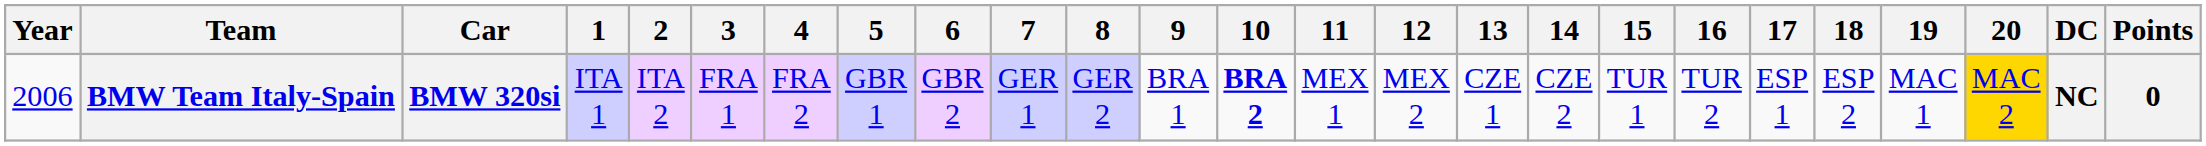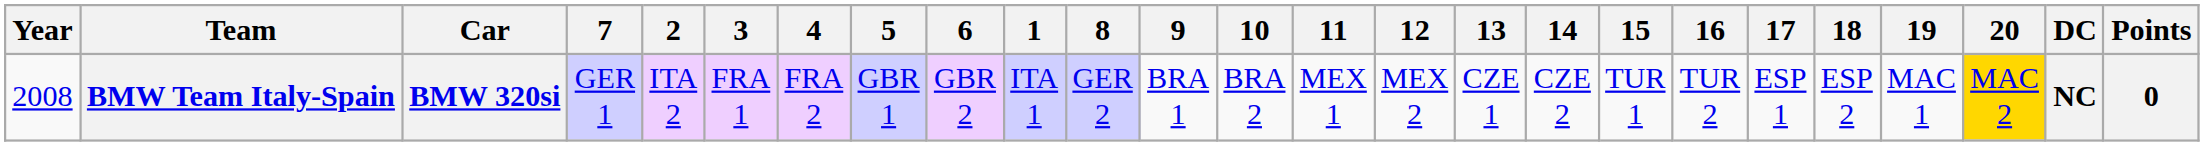 <table class="wikitable" style="text-align:center; font-size:85%">
 <tr>
 <th>Year</th>
 <th>Team</th>
 <th>Car</th>
-<th>1</th>
+<th>7</th>
 <th>2</th>
 <th>3</th>
 <th>4</th>
 <th>5</th>
 <th>6</th>
-<th>7</th>
+<th>1</th>
 <th>8</th>
 <th>9</th>
 <th>10</th>
 <th>11</th>
 <th>12</th>
 <th>13</th>
 <th>14</th>
 <th>15</th>
 <th>16</th>
 <th>17</th>
 <th>18</th>
 <th>19</th>
 <th>20</th>
 <th>DC</th>
 <th>Points</th>
 </tr>
 <tr>
-<td><a href='#'>2006</a></td>
+<td><a href='#'>2008</a></td>
 <th><a href='#'>BMW Team Italy-Spain</a></th>
 <th><a href='#'>BMW 320si</a></th>
-<td style="background:#cfcfff;"><a href='#'>ITA<br>1</a><br></td>
+<td style="background:#cfcfff;"><a href='#'>GER<br>1</a><br></td>
 <td style="background:#efcfff;"><a href='#'>ITA<br>2</a><br></td>
 <td style="background:#efcfff;"><a href='#'>FRA<br>1</a><br></td>
 <td style="background:#efcfff;"><a href='#'>FRA<br>2</a><br></td>
 <td style="background:#cfcfff;"><a href='#'>GBR<br>1</a><br></td>
 <td style="background:#efcfff;"><a href='#'>GBR<br>2</a><br></td>
-<td style="background:#cfcfff;"><a href='#'>GER<br>1</a><br></td>
+<td style="background:#cfcfff;"><a href='#'>ITA<br>1</a><br></td>
 <td style="background:#cfcfff;"><a href='#'>GER<br>2</a><br></td>
 <td><a href='#'>BRA<br>1</a></td>
-<td><strong><a href='#'>BRA<br>2</a></strong></td>
+<td><a href='#'>BRA<br>2</a></td>
 <td><a href='#'>MEX<br>1</a></td>
 <td><a href='#'>MEX<br>2</a></td>
 <td><a href='#'>CZE<br>1</a></td>
 <td><a href='#'>CZE<br>2</a></td>
 <td><a href='#'>TUR<br>1</a></td>
 <td><a href='#'>TUR<br>2</a></td>
 <td><a href='#'>ESP<br>1</a></td>
 <td><a href='#'>ESP<br>2</a></td>
 <td><a href='#'>MAC<br>1</a></td>
 <td style="background: gold;"><a href='#'>MAC<br>2</a></td>
 <th>NC</th>
 <th>0</th>
 </tr>
 </table>
